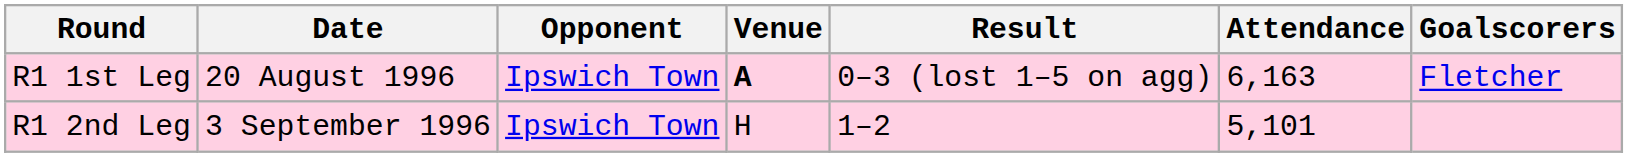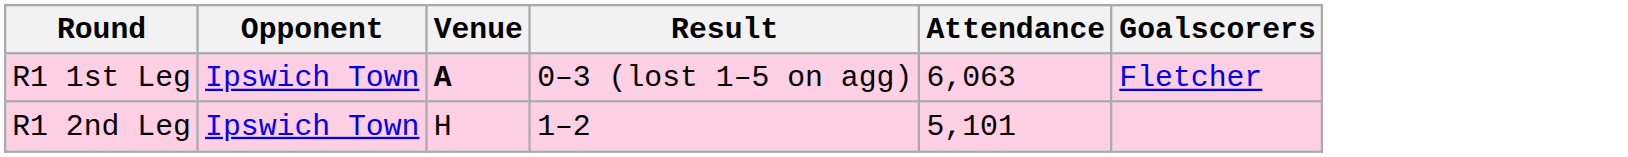 <table class="wikitable">
 <tr>
 <th>Round</th>
-<th>Date</th>
 <th>Opponent</th>
 <th>Venue</th>
 <th>Result</th>
 <th>Attendance</th>
 <th>Goalscorers</th>
 </tr>
 <tr style="background-color: #ffd0e3;">
 <td>R1 1st Leg</td>
-<td>20 August 1996</td>
 <td><a href='#'>Ipswich Town</a></td>
 <td><strong>A</strong></td>
 <td>0–3 (lost 1–5 on agg)</td>
-<td>6,163</td>
+<td>6,063</td>
 <td><a href='#'>Fletcher</a></td>
 </tr>
 <tr style="background-color: #ffd0e3;">
 <td>R1 2nd Leg</td>
-<td>3 September 1996</td>
 <td><a href='#'>Ipswich Town</a></td>
 <td>H</td>
 <td>1–2</td>
 <td>5,101</td>
 <td></td>
 </tr>
 </table>
